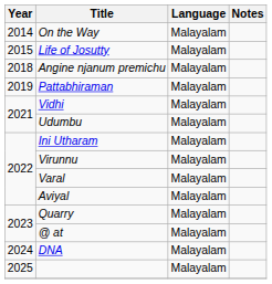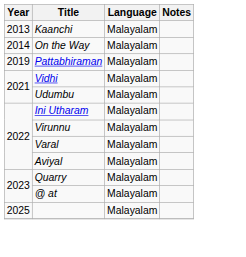 <table class="wikitable sortable">
 <tr>
 <th>Year</th>
 <th>Title</th>
 <th>Language</th>
 <th class="unsortable">Notes</th>
 </tr>
 <tr>
-<td>2014</td>
-<td><em>On the Way</em></td>
+<td>2013</td>
+<td><em>Kaanchi</em></td>
 <td>Malayalam</td>
 <td></td>
 </tr>
 <tr>
-<td>2015</td>
-<td><em><a href='#'>Life of Josutty</a></em></td>
-<td>Malayalam</td>
-<td></td>
-</tr>
-<tr>
-<td>2018</td>
-<td><em>Angine njanum premichu</em></td>
+<td>2014</td>
+<td><em>On the Way</em></td>
 <td>Malayalam</td>
 <td></td>
 </tr>
 <tr>
 <td>2019</td>
 <td><em><a href='#'>Pattabhiraman</a></em></td>
 <td>Malayalam</td>
 <td></td>
 </tr>
 <tr>
 <td rowspan=2>2021</td>
 <td><em><a href='#'>Vidhi</a></em></td>
 <td>Malayalam</td>
 <td></td>
 </tr>
 <tr>
 <td><em>Udumbu</em></td>
 <td>Malayalam</td>
 <td></td>
 </tr>
 <tr>
 <td rowspan=4>2022</td>
 <td><em><a href='#'>Ini Utharam</a></em></td>
 <td>Malayalam</td>
 <td></td>
 </tr>
 <tr>
 <td><em>Virunnu</em></td>
 <td>Malayalam</td>
 <td></td>
 </tr>
 <tr>
 <td><em>Varal</em></td>
 <td>Malayalam</td>
 <td></td>
 </tr>
 <tr>
 <td><em>Aviyal</em></td>
 <td>Malayalam</td>
 <td></td>
 </tr>
 <tr>
 <td rowspan=2>2023</td>
 <td><em>Quarry</em></td>
 <td>Malayalam</td>
 <td></td>
 </tr>
 <tr>
 <td><em>@ at</em></td>
 <td>Malayalam</td>
 <td></td>
 </tr>
 <tr>
-<td>2024</td>
-<td><em><a href='#'>DNA</a></em></td>
-<td>Malayalam</td>
-<td></td>
-</tr>
-<tr>
 <td>2025</td>
 <td></td>
 <td>Malayalam</td>
 <td></td>
 </tr>
 <tr>
 </tr>
 </table>
